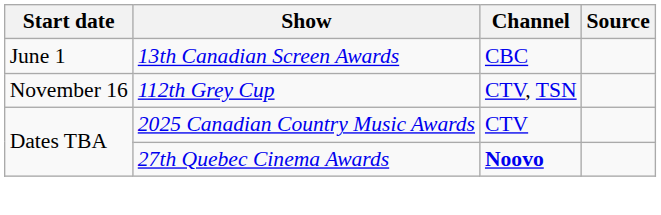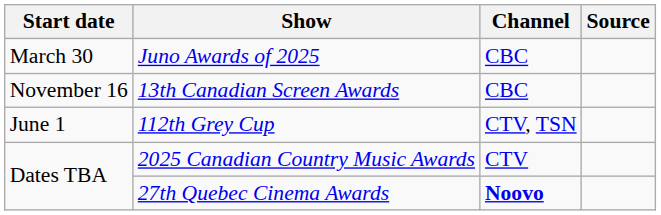 <table class="wikitable">
 <tr>
 <th>Start date</th>
 <th>Show</th>
 <th>Channel</th>
 <th>Source</th>
 </tr>
 <tr>
-<td>June 1</td>
+<td>March 30</td>
+<td><em><a href='#'>Juno Awards of 2025</a></em></td>
+<td><a href='#'>CBC</a></td>
+<td></td>
+</tr>
+<tr>
+<td>November 16</td>
 <td><em><a href='#'>13th Canadian Screen Awards</a></em></td>
 <td><a href='#'>CBC</a></td>
 <td></td>
 </tr>
 <tr>
-<td>November 16</td>
+<td>June 1</td>
 <td><em><a href='#'>112th Grey Cup</a></em></td>
 <td><a href='#'>CTV</a>, <a href='#'>TSN</a></td>
 <td></td>
 </tr>
 <tr>
 <td rowspan=2>Dates TBA</td>
 <td><em><a href='#'>2025 Canadian Country Music Awards</a></em></td>
 <td><a href='#'>CTV</a></td>
 <td></td>
 </tr>
 <tr>
 <td><em><a href='#'>27th Quebec Cinema Awards</a></em></td>
 <td><strong><a href='#'>Noovo</a></strong></td>
 <td></td>
 </tr>
 </table>
